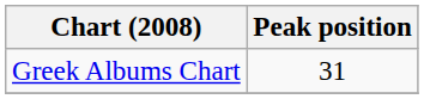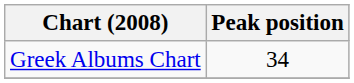 <table class="wikitable sortable">
 <tr>
 <th>Chart (2008)</th>
 <th align="center">Peak position</th>
 </tr>
 <tr>
 <td><a href='#'>Greek Albums Chart</a></td>
-<td align="center">31</td>
+<td align="center">34</td>
 </tr>
 <tr>
 </tr>
 </table>
